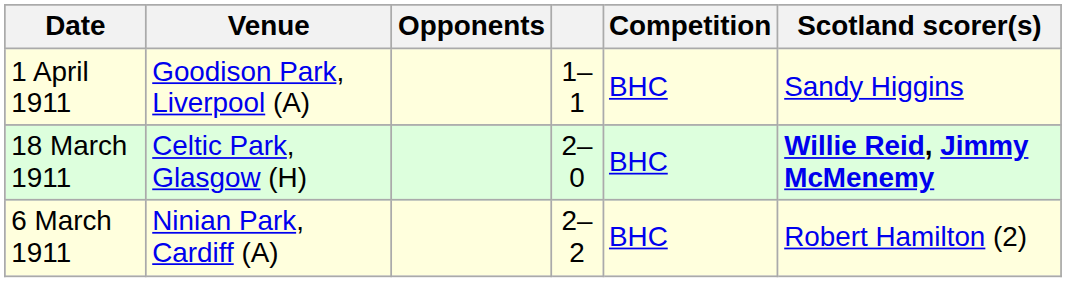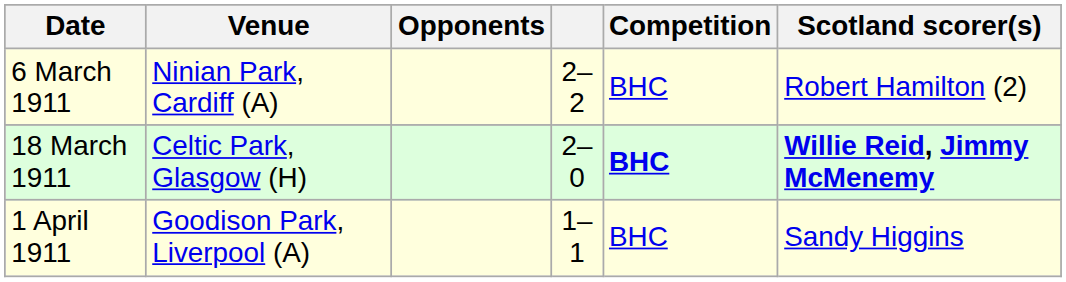 <table class="wikitable">
 <tr>
 <th>Date</th>
 <th>Venue</th>
 <th>Opponents</th>
 <th></th>
 <th>Competition</th>
 <th>Scotland scorer(s)</th>
 </tr>
 <tr bgcolor=#ffffdd>
+<td>6 March 1911</td>
+<td><a href='#'>Ninian Park</a>, <a href='#'>Cardiff</a> (A)</td>
+<td></td>
+<td align=center>2–2</td>
+<td><a href='#'>BHC</a></td>
+<td><a href='#'>Robert Hamilton</a> (2)</td>
+</tr>
+<tr bgcolor=#ddffdd>
+<td>18 March 1911</td>
+<td><a href='#'>Celtic Park</a>, <a href='#'>Glasgow</a> (H)</td>
+<td></td>
+<td align=center>2–0</td>
+<td><strong><a href='#'>BHC</a></strong></td>
+<td><strong><a href='#'>Willie Reid</a>, <a href='#'>Jimmy McMenemy</a></strong></td>
+</tr>
+<tr bgcolor=#ffffdd>
 <td>1 April 1911</td>
 <td><a href='#'>Goodison Park</a>, <a href='#'>Liverpool</a> (A)</td>
 <td></td>
 <td align=center>1–1</td>
 <td><a href='#'>BHC</a></td>
 <td><a href='#'>Sandy Higgins</a></td>
 </tr>
-<tr bgcolor=#ddffdd>
-<td>18 March 1911</td>
-<td><a href='#'>Celtic Park</a>, <a href='#'>Glasgow</a> (H)</td>
-<td></td>
-<td align=center>2–0</td>
-<td><a href='#'>BHC</a></td>
-<td><strong><a href='#'>Willie Reid</a>, <a href='#'>Jimmy McMenemy</a></strong></td>
-</tr>
-<tr bgcolor=#ffffdd>
-<td>6 March 1911</td>
-<td><a href='#'>Ninian Park</a>, <a href='#'>Cardiff</a> (A)</td>
-<td></td>
-<td align=center>2–2</td>
-<td><a href='#'>BHC</a></td>
-<td><a href='#'>Robert Hamilton</a> (2)</td>
-</tr>
 </table>
